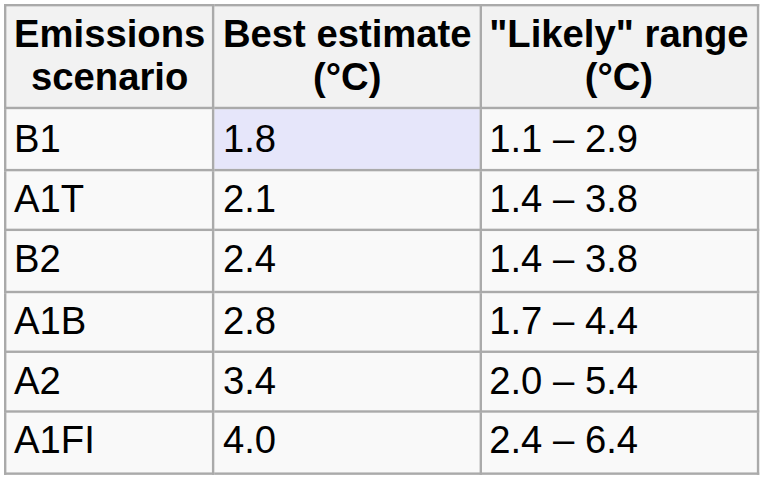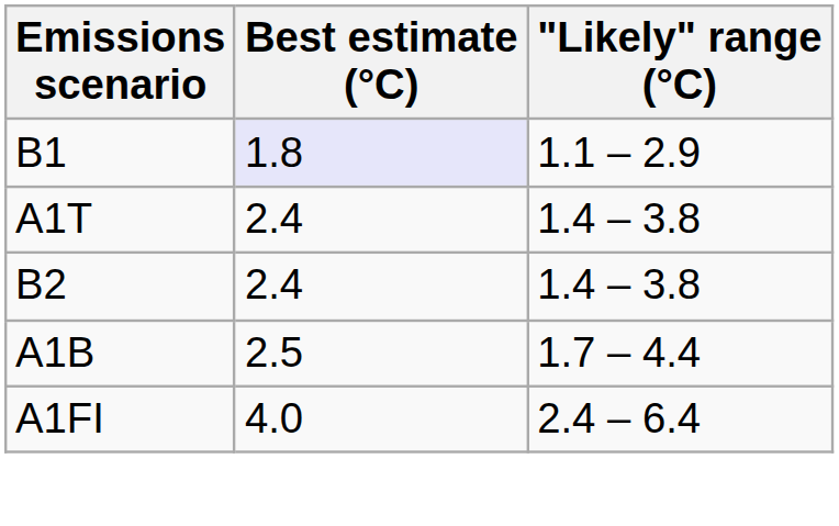 <table class="wikitable">
 <tr>
 <th>Emissions<br>scenario</th>
 <th>Best estimate<br>(°C)</th>
 <th>"Likely" range<br>(°C)</th>
 </tr>
 <tr>
 <td>B1</td>
 <td style="background: lavender;">1.8</td>
 <td>1.1 – 2.9</td>
 </tr>
 <tr>
 <td>A1T</td>
-<td>2.1</td>
+<td>2.4</td>
 <td>1.4 – 3.8</td>
 </tr>
 <tr>
 <td>B2</td>
 <td>2.4</td>
 <td>1.4 – 3.8</td>
 </tr>
 <tr>
 <td>A1B</td>
-<td>2.8</td>
+<td>2.5</td>
 <td>1.7 – 4.4</td>
-</tr>
-<tr>
-<td>A2</td>
-<td>3.4</td>
-<td>2.0 – 5.4</td>
 </tr>
 <tr>
 <td>A1FI</td>
 <td>4.0</td>
 <td>2.4 – 6.4</td>
 </tr>
 </table>
